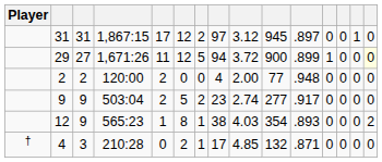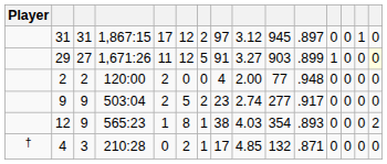 <table class="wikitable sortable" style="text-align:center;">
 <tr>
 <th>Player</th>
 <th></th>
 <th></th>
 <th></th>
 <th></th>
 <th></th>
 <th></th>
 <th></th>
 <th></th>
 <th></th>
 <th></th>
 <th></th>
 <th></th>
 <th></th>
 <th></th>
 </tr>
 <tr>
 <td></td>
 <td>31</td>
 <td>31</td>
 <td>1,867:15</td>
 <td>17</td>
 <td>12</td>
 <td>2</td>
 <td>97</td>
 <td>3.12</td>
 <td>945</td>
 <td>.897</td>
 <td>0</td>
 <td>0</td>
 <td>1</td>
 <td>0</td>
 </tr>
 <tr>
 <td></td>
 <td>29</td>
 <td>27</td>
 <td>1,671:26</td>
 <td>11</td>
 <td>12</td>
 <td>5</td>
-<td>94</td>
-<td>3.72</td>
-<td>900</td>
+<td>91</td>
+<td>3.27</td>
+<td>903</td>
 <td>.899</td>
 <td>1</td>
 <td>0</td>
 <td>0</td>
 <td style="background: lightyellow;">0</td>
 </tr>
 <tr>
 <td></td>
 <td>2</td>
 <td>2</td>
 <td>120:00</td>
 <td>2</td>
 <td>0</td>
 <td>0</td>
 <td>4</td>
 <td>2.00</td>
 <td>77</td>
 <td>.948</td>
 <td>0</td>
 <td>0</td>
 <td>0</td>
 <td>0</td>
 </tr>
 <tr>
 <td></td>
 <td>9</td>
 <td>9</td>
 <td>503:04</td>
 <td>2</td>
 <td>5</td>
 <td>2</td>
 <td>23</td>
 <td>2.74</td>
 <td>277</td>
 <td>.917</td>
 <td>0</td>
 <td>0</td>
 <td>0</td>
 <td>0</td>
 </tr>
 <tr>
 <td></td>
 <td>12</td>
 <td>9</td>
 <td>565:23</td>
 <td>1</td>
 <td>8</td>
 <td>1</td>
 <td>38</td>
 <td>4.03</td>
 <td>354</td>
 <td>.893</td>
 <td>0</td>
 <td>0</td>
 <td>0</td>
 <td>2</td>
 </tr>
 <tr>
 <td><sup>†</sup></td>
 <td>4</td>
 <td>3</td>
 <td>210:28</td>
 <td>0</td>
 <td>2</td>
 <td>1</td>
 <td>17</td>
 <td>4.85</td>
 <td>132</td>
 <td>.871</td>
 <td>0</td>
 <td>0</td>
 <td>0</td>
 <td>0</td>
 </tr>
 </table>
